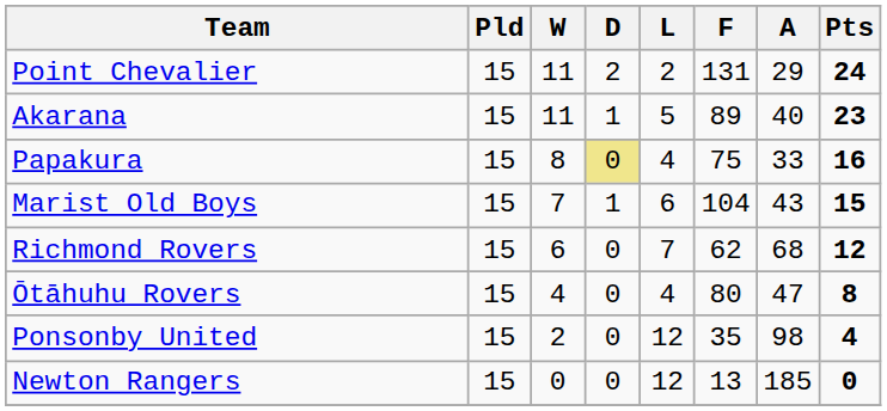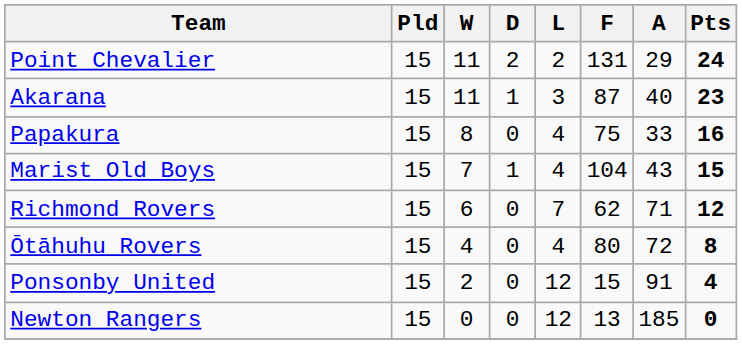 <table class="wikitable" style="text-align:center;">
 <tr>
 <th width=215>Team</th>
 <th width=20 abbr="Played">Pld</th>
 <th width=20 abbr="Won">W</th>
 <th width=20 abbr="Drawn">D</th>
 <th width=20 abbr="Lost">L</th>
 <th width=20 abbr="For">F</th>
 <th width=20 abbr="Against">A</th>
 <th width=20 abbr="Points">Pts</th>
 </tr>
 <tr>
 <td style="text-align:left;"><a href='#'>Point Chevalier</a></td>
 <td>15</td>
 <td>11</td>
 <td>2</td>
 <td>2</td>
 <td>131</td>
 <td>29</td>
 <td><strong>24</strong></td>
 </tr>
 <tr>
 <td style="text-align:left;"><a href='#'>Akarana</a></td>
 <td>15</td>
 <td>11</td>
 <td>1</td>
-<td>5</td>
-<td>89</td>
+<td>3</td>
+<td>87</td>
 <td>40</td>
 <td><strong>23</strong></td>
 </tr>
 <tr>
 <td style="text-align:left;"><a href='#'>Papakura</a></td>
 <td>15</td>
 <td>8</td>
-<td style="background: khaki;">0</td>
+<td>0</td>
 <td>4</td>
 <td>75</td>
 <td>33</td>
 <td><strong>16</strong></td>
 </tr>
 <tr>
 <td style="text-align:left;"><a href='#'>Marist Old Boys</a></td>
 <td>15</td>
 <td>7</td>
 <td>1</td>
-<td>6</td>
+<td>4</td>
 <td>104</td>
 <td>43</td>
 <td><strong>15</strong></td>
 </tr>
 <tr>
 <td style="text-align:left;"><a href='#'>Richmond Rovers</a></td>
 <td>15</td>
 <td>6</td>
 <td>0</td>
 <td>7</td>
 <td>62</td>
-<td>68</td>
+<td>71</td>
 <td><strong>12</strong></td>
 </tr>
 <tr>
 <td style="text-align:left;"><a href='#'>Ōtāhuhu Rovers</a></td>
 <td>15</td>
 <td>4</td>
 <td>0</td>
 <td>4</td>
 <td>80</td>
-<td>47</td>
+<td>72</td>
 <td><strong>8</strong></td>
 </tr>
 <tr>
 <td style="text-align:left;"><a href='#'>Ponsonby United</a></td>
 <td>15</td>
 <td>2</td>
 <td>0</td>
 <td>12</td>
-<td>35</td>
-<td>98</td>
+<td>15</td>
+<td>91</td>
 <td><strong>4</strong></td>
 </tr>
 <tr>
 <td style="text-align:left;"><a href='#'>Newton Rangers</a></td>
 <td>15</td>
 <td>0</td>
 <td>0</td>
 <td>12</td>
 <td>13</td>
 <td>185</td>
 <td><strong>0</strong></td>
 </tr>
 <tr>
 </tr>
 </table>
